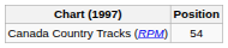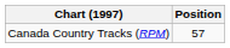 <table class="wikitable sortable">
 <tr>
 <th scope="col">Chart (1997)</th>
 <th scope="col">Position</th>
 </tr>
 <tr>
 <td>Canada Country Tracks (<em><a href='#'>RPM</a></em>)</td>
-<td align="center">54</td>
+<td align="center">57</td>
 </tr>
 </table>
